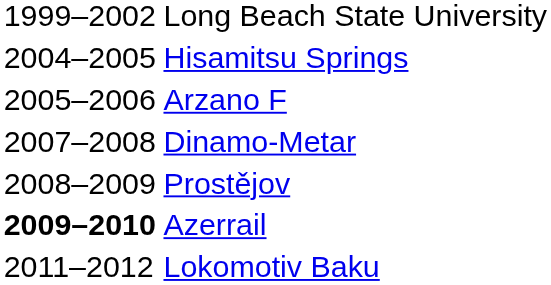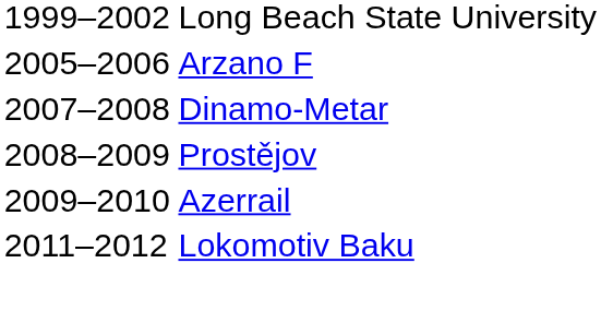 <table>
 <tr>
 <td>1999–2002</td>
 <td>Long Beach State University</td>
-</tr>
-<tr>
-<td>2004–2005</td>
-<td><a href='#'>Hisamitsu Springs</a></td>
 </tr>
 <tr>
 <td>2005–2006</td>
 <td><a href='#'>Arzano F</a></td>
 </tr>
 <tr>
 <td>2007–2008</td>
 <td><a href='#'>Dinamo-Metar</a></td>
 </tr>
 <tr>
 <td>2008–2009</td>
 <td><a href='#'>Prostějov</a></td>
 </tr>
 <tr>
-<td><strong>2009–2010</strong></td>
+<td>2009–2010</td>
 <td><a href='#'>Azerrail</a></td>
 </tr>
 <tr>
 <td>2011–2012</td>
 <td><a href='#'>Lokomotiv Baku</a></td>
 </tr>
 </table>
